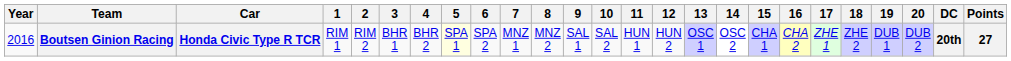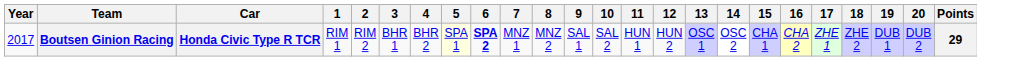 <table class="wikitable" style="text-align:center; font-size:85%">
 <tr>
 <th>Year</th>
 <th>Team</th>
 <th>Car</th>
 <th>1</th>
 <th>2</th>
 <th>3</th>
 <th>4</th>
 <th>5</th>
 <th>6</th>
 <th>7</th>
 <th>8</th>
 <th>9</th>
 <th>10</th>
 <th>11</th>
 <th>12</th>
 <th>13</th>
 <th>14</th>
 <th>15</th>
 <th>16</th>
 <th>17</th>
 <th>18</th>
 <th>19</th>
 <th>20</th>
-<th>DC</th>
 <th>Points</th>
 </tr>
 <tr>
-<td><a href='#'>2016</a></td>
+<td><a href='#'>2017</a></td>
 <th nowrap><a href='#'>Boutsen Ginion Racing</a></th>
 <th nowrap><a href='#'>Honda Civic Type R TCR</a></th>
 <td><a href='#'>RIM<br>1</a></td>
 <td><a href='#'>RIM<br>2</a></td>
 <td><a href='#'>BHR<br>1</a></td>
 <td><a href='#'>BHR<br>2</a></td>
 <td style="background: lightyellow;"><a href='#'>SPA<br>1</a></td>
-<td><a href='#'>SPA<br>2</a></td>
+<td><strong><a href='#'>SPA<br>2</a></strong></td>
 <td><a href='#'>MNZ<br>1</a></td>
 <td><a href='#'>MNZ<br>2</a></td>
 <td><a href='#'>SAL<br>1</a></td>
 <td><a href='#'>SAL<br>2</a></td>
 <td><a href='#'>HUN<br>1</a></td>
 <td><a href='#'>HUN<br>2</a></td>
 <td style="background:#CFCFFF;"><a href='#'>OSC<br>1</a><br></td>
 <td style="background:#FFFFFF;"><a href='#'>OSC<br>2</a><br></td>
 <td style="background:#CFCFFF;"><a href='#'>CHA<br>1</a><br></td>
 <td style="background:#FFFFBF;"><em><a href='#'>CHA<br>2</a></em><br></td>
 <td style="background:#DFFFDF;"><em><a href='#'>ZHE<br>1</a></em><br></td>
 <td style="background:#CFCFFF;"><a href='#'>ZHE<br>2</a><br></td>
 <td style="background:#CFCFFF;"><a href='#'>DUB<br>1</a><br></td>
 <td style="background:#CFCFFF;"><a href='#'>DUB<br>2</a><br></td>
-<th>20th</th>
-<th>27</th>
+<th>29</th>
 </tr>
 </table>
